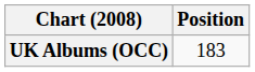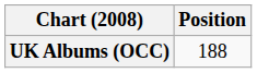 <table class="wikitable plainrowheaders" style="text-align:center">
 <tr>
 <th scope="col">Chart (2008)</th>
 <th scope="col">Position</th>
 </tr>
 <tr>
 <th scope="row">UK Albums (OCC)</th>
-<td>183</td>
+<td>188</td>
 </tr>
 </table>
